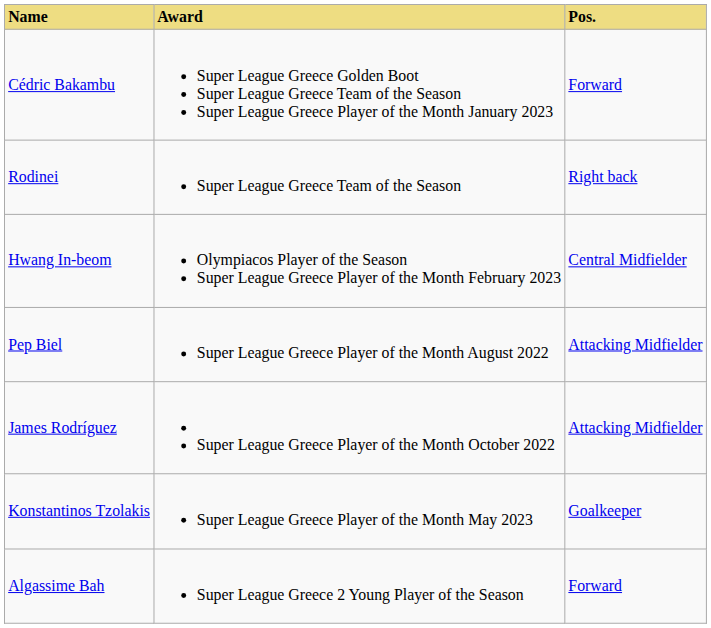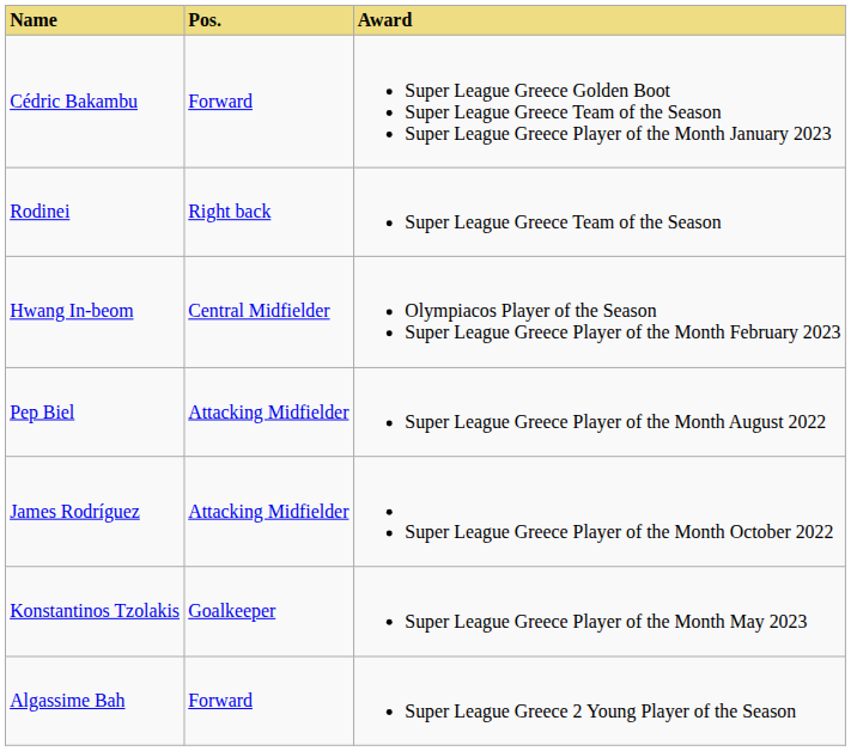 <table class="wikitable">
 <tr>
 <td style="background-color: #eedd82" !><strong>Name</strong></td>
+<td style="background-color: #eedd82" !><strong>Pos.</strong></td>
 <td style="background-color: #eedd82" !><strong>Award</strong></td>
-<td style="background-color: #eedd82" !><strong>Pos.</strong></td>
 </tr>
 <tr>
 <td> <a href='#'>Cédric Bakambu</a></td>
+<td><a href='#'>Forward</a></td>
 <td><br><ul><li>Super League Greece Golden Boot</li><li>Super League Greece Team of the Season</li><li>Super League Greece Player of the Month January 2023</li></ul></td>
-<td><a href='#'>Forward</a></td>
 </tr>
 <tr>
 <td> <a href='#'>Rodinei</a></td>
+<td><a href='#'>Right back</a></td>
 <td><br><ul><li>Super League Greece Team of the Season</li></ul></td>
-<td><a href='#'>Right back</a></td>
 </tr>
 <tr>
 <td> <a href='#'>Hwang In-beom</a></td>
+<td><a href='#'>Central Midfielder</a></td>
 <td><br><ul><li>Olympiacos Player of the Season</li><li>Super League Greece Player of the Month  February 2023</li></ul></td>
-<td><a href='#'>Central Midfielder</a></td>
 </tr>
 <tr>
 <td> <a href='#'>Pep Biel</a></td>
+<td><a href='#'>Attacking Midfielder</a></td>
 <td><br><ul><li>Super League Greece Player of the Month August 2022</li></ul></td>
-<td><a href='#'>Attacking Midfielder</a></td>
 </tr>
 <tr>
 <td> <a href='#'>James Rodríguez</a></td>
+<td><a href='#'>Attacking Midfielder</a></td>
 <td><br><ul><li></li><li>Super League Greece Player of the Month October 2022</li></ul></td>
-<td><a href='#'>Attacking Midfielder</a></td>
 </tr>
 <tr>
 <td> <a href='#'>Konstantinos Tzolakis</a></td>
+<td><a href='#'>Goalkeeper</a></td>
 <td><br><ul><li>Super League Greece Player of the Month May 2023</li></ul></td>
-<td><a href='#'>Goalkeeper</a></td>
 </tr>
 <tr>
 <td> <a href='#'>Algassime Bah</a></td>
+<td><a href='#'>Forward</a></td>
 <td><br><ul><li>Super League Greece 2 Young Player of the Season</li></ul></td>
-<td><a href='#'>Forward</a></td>
 </tr>
 </table>
